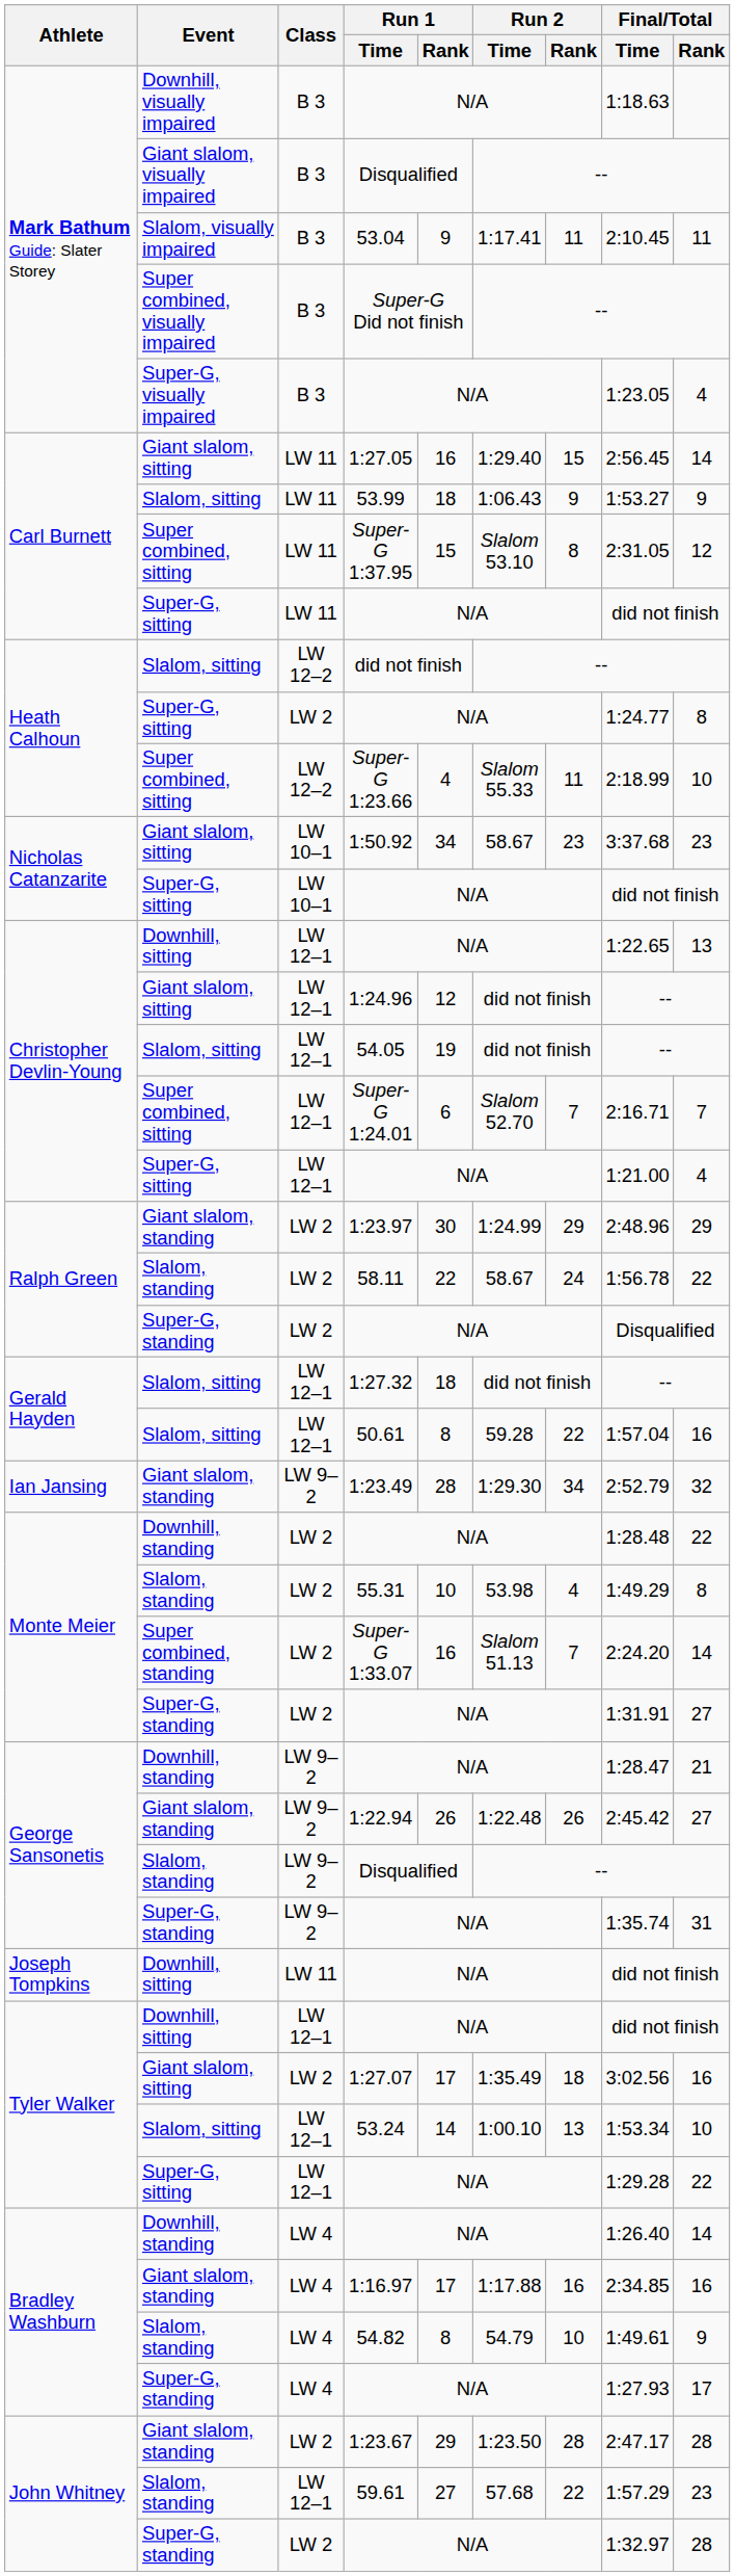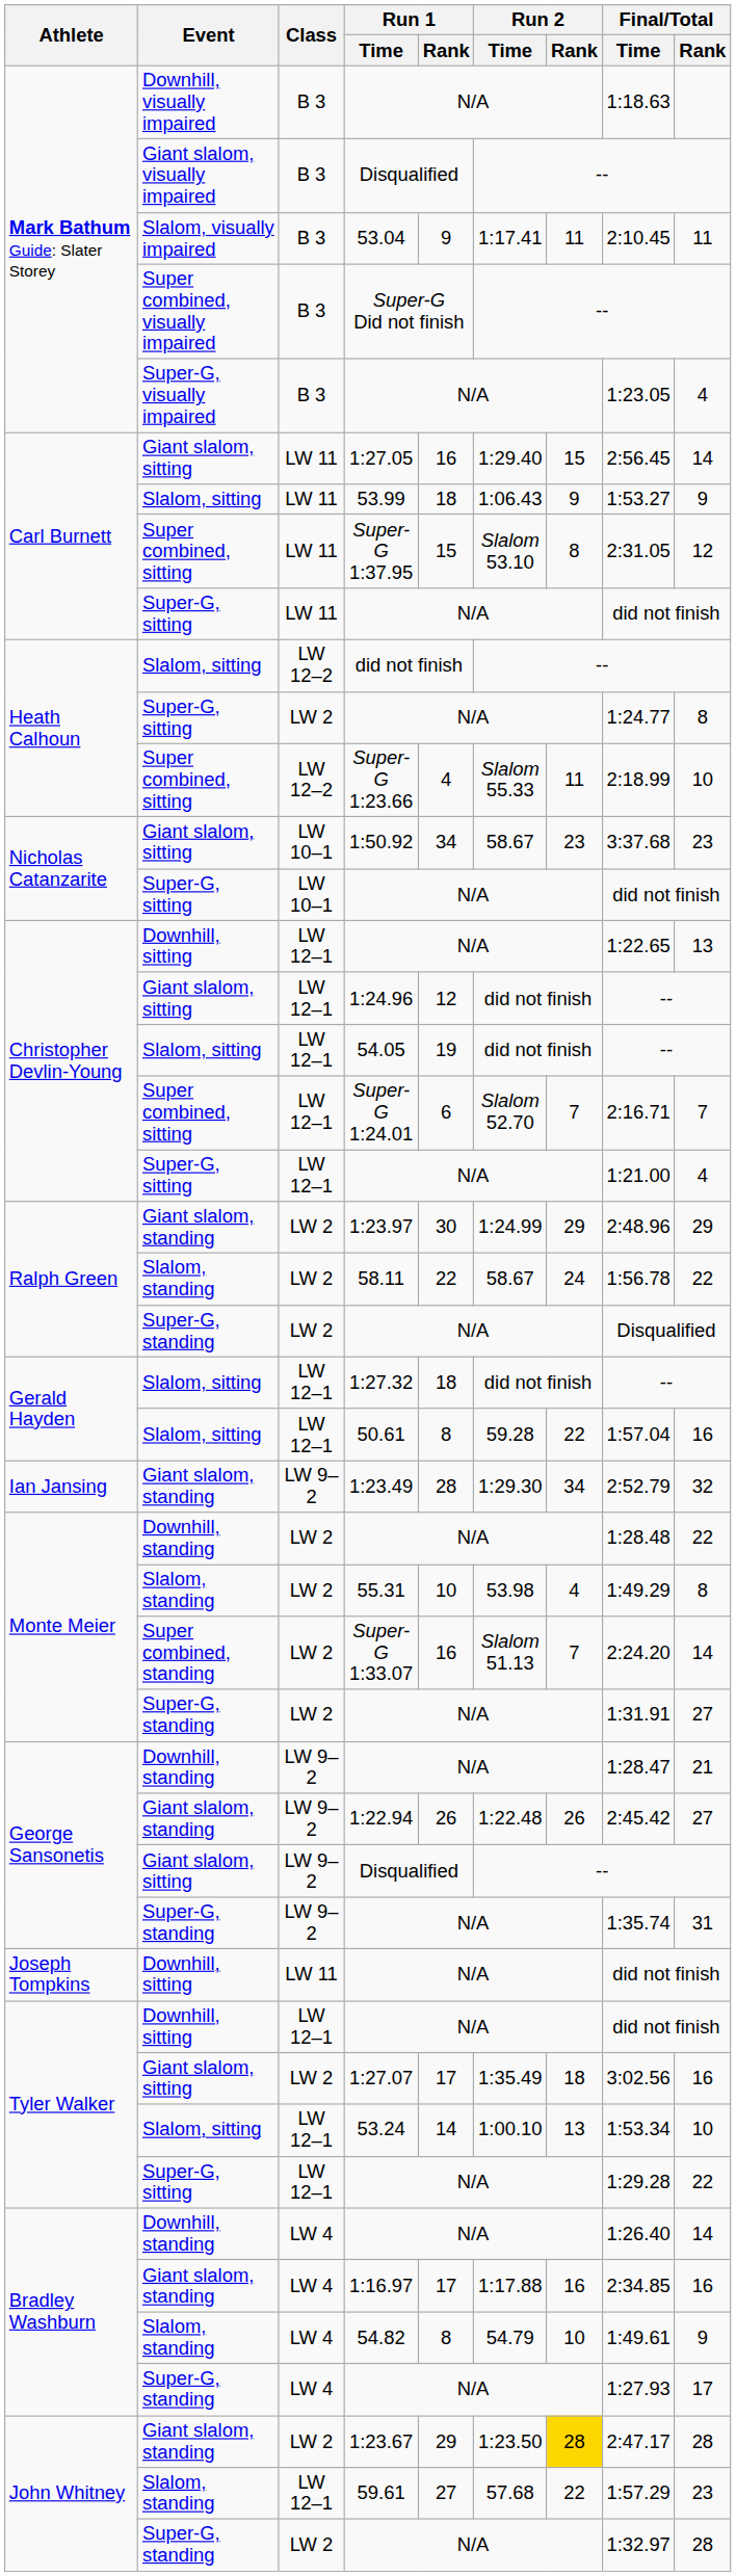 <table class="wikitable" style="font-size:100%">
 <tr>
 <th rowspan="2">Athlete</th>
 <th rowspan="2">Event</th>
 <th rowspan="2">Class</th>
 <th colspan="2">Run 1</th>
 <th colspan="2">Run 2</th>
 <th colspan="2">Final/Total</th>
 </tr>
 <tr>
 <th>Time</th>
 <th>Rank</th>
 <th>Time</th>
 <th>Rank</th>
 <th>Time</th>
 <th>Rank</th>
 </tr>
 <tr>
 <td rowspan=5><strong><a href='#'>Mark Bathum</a></strong><br><small><a href='#'>Guide</a>: Slater Storey</small></td>
 <td><a href='#'>Downhill, visually impaired</a></td>
 <td align="center">B 3</td>
 <td align="center" colspan="4">N/A</td>
 <td align="center">1:18.63</td>
 <td align="center"></td>
 </tr>
 <tr>
 <td><a href='#'>Giant slalom, visually impaired</a></td>
 <td align="center">B 3</td>
 <td align="center" colspan="2">Disqualified</td>
 <td align="center" colspan="4">--</td>
 </tr>
 <tr>
 <td><a href='#'>Slalom, visually impaired</a></td>
 <td align="center">B 3</td>
 <td align="center">53.04</td>
 <td align="center">9</td>
 <td align="center">1:17.41</td>
 <td align="center">11</td>
 <td align="center">2:10.45</td>
 <td align="center">11</td>
 </tr>
 <tr>
 <td><a href='#'>Super combined, visually impaired</a></td>
 <td align="center">B 3</td>
 <td align="center" colspan="2"><em>Super-G</em><br> Did not finish</td>
 <td align="center" colspan="4">--</td>
 </tr>
 <tr>
 <td><a href='#'>Super-G, visually impaired</a></td>
 <td align="center">B 3</td>
 <td align="center" colspan="4">N/A</td>
 <td align="center">1:23.05</td>
 <td align="center">4</td>
 </tr>
 <tr>
 <td rowspan=4><a href='#'>Carl Burnett</a></td>
 <td><a href='#'>Giant slalom, sitting</a></td>
 <td align="center">LW 11</td>
 <td align="center">1:27.05</td>
 <td align="center">16</td>
 <td align="center">1:29.40</td>
 <td align="center">15</td>
 <td align="center">2:56.45</td>
 <td align="center">14</td>
 </tr>
 <tr>
 <td><a href='#'>Slalom, sitting</a></td>
 <td align="center">LW 11</td>
 <td align="center">53.99</td>
 <td align="center">18</td>
 <td align="center">1:06.43</td>
 <td align="center">9</td>
 <td align="center">1:53.27</td>
 <td align="center">9</td>
 </tr>
 <tr>
 <td><a href='#'>Super combined, sitting</a></td>
 <td align="center">LW 11</td>
 <td align="center"><em>Super-G</em><br> 1:37.95</td>
 <td align="center">15</td>
 <td align="center"><em>Slalom</em><br> 53.10</td>
 <td align="center">8</td>
 <td align="center">2:31.05</td>
 <td align="center">12</td>
 </tr>
 <tr>
 <td><a href='#'>Super-G, sitting</a></td>
 <td align="center">LW 11</td>
 <td align="center" colspan="4">N/A</td>
 <td align="center" colspan="2">did not finish</td>
 </tr>
 <tr>
 <td rowspan=3><a href='#'>Heath Calhoun</a></td>
 <td><a href='#'>Slalom, sitting</a></td>
 <td align="center">LW 12–2</td>
 <td align="center" colspan="2">did not finish</td>
 <td align="center" colspan="4">--</td>
 </tr>
 <tr>
 <td><a href='#'>Super-G, sitting</a></td>
 <td align="center">LW 2</td>
 <td align="center" colspan="4">N/A</td>
 <td align="center">1:24.77</td>
 <td align="center">8</td>
 </tr>
 <tr>
 <td><a href='#'>Super combined, sitting</a></td>
 <td align="center">LW 12–2</td>
 <td align="center"><em>Super-G</em><br> 1:23.66</td>
 <td align="center">4</td>
 <td align="center"><em>Slalom</em><br> 55.33</td>
 <td align="center">11</td>
 <td align="center">2:18.99</td>
 <td align="center">10</td>
 </tr>
 <tr>
 <td rowspan=2><a href='#'>Nicholas Catanzarite</a></td>
 <td><a href='#'>Giant slalom, sitting</a></td>
 <td align="center">LW 10–1</td>
 <td align="center">1:50.92</td>
 <td align="center">34</td>
 <td align="center">58.67</td>
 <td align="center">23</td>
 <td align="center">3:37.68</td>
 <td align="center">23</td>
 </tr>
 <tr>
 <td><a href='#'>Super-G, sitting</a></td>
 <td align="center">LW 10–1</td>
 <td align="center" colspan="4">N/A</td>
 <td align="center" colspan="2">did not finish</td>
 </tr>
 <tr>
 <td rowspan=5><a href='#'>Christopher Devlin-Young</a></td>
 <td><a href='#'>Downhill, sitting</a></td>
 <td align="center">LW 12–1</td>
 <td align="center" colspan="4">N/A</td>
 <td align="center">1:22.65</td>
 <td align="center">13</td>
 </tr>
 <tr>
 <td><a href='#'>Giant slalom, sitting</a></td>
 <td align="center">LW 12–1</td>
 <td align="center">1:24.96</td>
 <td align="center">12</td>
 <td align="center" colspan="2">did not finish</td>
 <td align="center" colspan="2">--</td>
 </tr>
 <tr>
 <td><a href='#'>Slalom, sitting</a></td>
 <td align="center">LW 12–1</td>
 <td align="center">54.05</td>
 <td align="center">19</td>
 <td align="center" colspan="2">did not finish</td>
 <td align="center" colspan="2">--</td>
 </tr>
 <tr>
 <td><a href='#'>Super combined, sitting</a></td>
 <td align="center">LW 12–1</td>
 <td align="center"><em>Super-G</em><br> 1:24.01</td>
 <td align="center">6</td>
 <td align="center"><em>Slalom</em><br> 52.70</td>
 <td align="center">7</td>
 <td align="center">2:16.71</td>
 <td align="center">7</td>
 </tr>
 <tr>
 <td><a href='#'>Super-G, sitting</a></td>
 <td align="center">LW 12–1</td>
 <td align="center" colspan="4">N/A</td>
 <td align="center">1:21.00</td>
 <td align="center">4</td>
 </tr>
 <tr>
 <td rowspan=3><a href='#'>Ralph Green</a></td>
 <td><a href='#'>Giant slalom, standing</a></td>
 <td align="center">LW 2</td>
 <td align="center">1:23.97</td>
 <td align="center">30</td>
 <td align="center">1:24.99</td>
 <td align="center">29</td>
 <td align="center">2:48.96</td>
 <td align="center">29</td>
 </tr>
 <tr>
 <td><a href='#'>Slalom, standing</a></td>
 <td align="center">LW 2</td>
 <td align="center">58.11</td>
 <td align="center">22</td>
 <td align="center">58.67</td>
 <td align="center">24</td>
 <td align="center">1:56.78</td>
 <td align="center">22</td>
 </tr>
 <tr>
 <td><a href='#'>Super-G, standing</a></td>
 <td align="center">LW 2</td>
 <td align="center" colspan="4">N/A</td>
 <td align="center" colspan="2">Disqualified</td>
 </tr>
 <tr>
 <td rowspan=2><a href='#'>Gerald Hayden</a></td>
 <td><a href='#'>Slalom, sitting</a></td>
 <td align="center">LW 12–1</td>
 <td align="center">1:27.32</td>
 <td align="center">18</td>
 <td align="center" colspan="2">did not finish</td>
 <td align="center" colspan="2">--</td>
 </tr>
 <tr>
 <td><a href='#'>Slalom, sitting</a></td>
 <td align="center">LW 12–1</td>
 <td align="center">50.61</td>
 <td align="center">8</td>
 <td align="center">59.28</td>
 <td align="center">22</td>
 <td align="center">1:57.04</td>
 <td align="center">16</td>
 </tr>
 <tr>
 <td rowspan=1><a href='#'>Ian Jansing</a></td>
 <td><a href='#'>Giant slalom, standing</a></td>
 <td align="center">LW 9–2</td>
 <td align="center">1:23.49</td>
 <td align="center">28</td>
 <td align="center">1:29.30</td>
 <td align="center">34</td>
 <td align="center">2:52.79</td>
 <td align="center">32</td>
 </tr>
 <tr>
 <td rowspan=4><a href='#'>Monte Meier</a></td>
 <td><a href='#'>Downhill, standing</a></td>
 <td align="center">LW 2</td>
 <td align="center" colspan="4">N/A</td>
 <td align="center">1:28.48</td>
 <td align="center">22</td>
 </tr>
 <tr>
 <td><a href='#'>Slalom, standing</a></td>
 <td align="center">LW 2</td>
 <td align="center">55.31</td>
 <td align="center">10</td>
 <td align="center">53.98</td>
 <td align="center">4</td>
 <td align="center">1:49.29</td>
 <td align="center">8</td>
 </tr>
 <tr>
 <td><a href='#'>Super combined, standing</a></td>
 <td align="center">LW 2</td>
 <td align="center"><em>Super-G</em><br> 1:33.07</td>
 <td align="center">16</td>
 <td align="center"><em>Slalom</em><br> 51.13</td>
 <td align="center">7</td>
 <td align="center">2:24.20</td>
 <td align="center">14</td>
 </tr>
 <tr>
 <td><a href='#'>Super-G, standing</a></td>
 <td align="center">LW 2</td>
 <td align="center" colspan="4">N/A</td>
 <td align="center">1:31.91</td>
 <td align="center">27</td>
 </tr>
 <tr>
 <td rowspan=4><a href='#'>George Sansonetis</a></td>
 <td><a href='#'>Downhill, standing</a></td>
 <td align="center">LW 9–2</td>
 <td align="center" colspan="4">N/A</td>
 <td align="center">1:28.47</td>
 <td align="center">21</td>
 </tr>
 <tr>
 <td><a href='#'>Giant slalom, standing</a></td>
 <td align="center">LW 9–2</td>
 <td align="center">1:22.94</td>
 <td align="center">26</td>
 <td align="center">1:22.48</td>
 <td align="center">26</td>
 <td align="center">2:45.42</td>
 <td align="center">27</td>
 </tr>
 <tr>
-<td><a href='#'>Slalom, standing</a></td>
+<td><a href='#'>Giant slalom, sitting</a></td>
 <td align="center">LW 9–2</td>
 <td align="center" colspan="2">Disqualified</td>
 <td align="center" colspan="4">--</td>
 </tr>
 <tr>
 <td><a href='#'>Super-G, standing</a></td>
 <td align="center">LW 9–2</td>
 <td align="center" colspan="4">N/A</td>
 <td align="center">1:35.74</td>
 <td align="center">31</td>
 </tr>
 <tr>
 <td rowspan=1><a href='#'>Joseph Tompkins</a></td>
 <td><a href='#'>Downhill, sitting</a></td>
 <td align="center">LW 11</td>
 <td align="center" colspan="4">N/A</td>
 <td align="center" colspan="2">did not finish</td>
 </tr>
 <tr>
 <td rowspan=4><a href='#'>Tyler Walker</a></td>
 <td><a href='#'>Downhill, sitting</a></td>
 <td align="center">LW 12–1</td>
 <td align="center" colspan="4">N/A</td>
 <td align="center" colspan="2">did not finish</td>
 </tr>
 <tr>
 <td><a href='#'>Giant slalom, sitting</a></td>
 <td align="center">LW 2</td>
 <td align="center">1:27.07</td>
 <td align="center">17</td>
 <td align="center">1:35.49</td>
 <td align="center">18</td>
 <td align="center">3:02.56</td>
 <td align="center">16</td>
 </tr>
 <tr>
 <td><a href='#'>Slalom, sitting</a></td>
 <td align="center">LW 12–1</td>
 <td align="center">53.24</td>
 <td align="center">14</td>
 <td align="center">1:00.10</td>
 <td align="center">13</td>
 <td align="center">1:53.34</td>
 <td align="center">10</td>
 </tr>
 <tr>
 <td><a href='#'>Super-G, sitting</a></td>
 <td align="center">LW 12–1</td>
 <td align="center" colspan="4">N/A</td>
 <td align="center">1:29.28</td>
 <td align="center">22</td>
 </tr>
 <tr>
 <td rowspan=4><a href='#'>Bradley Washburn</a></td>
 <td><a href='#'>Downhill, standing</a></td>
 <td align="center">LW 4</td>
 <td align="center" colspan="4">N/A</td>
 <td align="center">1:26.40</td>
 <td align="center">14</td>
 </tr>
 <tr>
 <td><a href='#'>Giant slalom, standing</a></td>
 <td align="center">LW 4</td>
 <td align="center">1:16.97</td>
 <td align="center">17</td>
 <td align="center">1:17.88</td>
 <td align="center">16</td>
 <td align="center">2:34.85</td>
 <td align="center">16</td>
 </tr>
 <tr>
 <td><a href='#'>Slalom, standing</a></td>
 <td align="center">LW 4</td>
 <td align="center">54.82</td>
 <td align="center">8</td>
 <td align="center">54.79</td>
 <td align="center">10</td>
 <td align="center">1:49.61</td>
 <td align="center">9</td>
 </tr>
 <tr>
 <td><a href='#'>Super-G, standing</a></td>
 <td align="center">LW 4</td>
 <td align="center" colspan="4">N/A</td>
 <td align="center">1:27.93</td>
 <td align="center">17</td>
 </tr>
 <tr>
 <td rowspan=3><a href='#'>John Whitney</a></td>
 <td><a href='#'>Giant slalom, standing</a></td>
 <td align="center">LW 2</td>
 <td align="center">1:23.67</td>
 <td align="center">29</td>
 <td align="center">1:23.50</td>
-<td align="center">28</td>
+<td align="center" style="background: gold;">28</td>
 <td align="center">2:47.17</td>
 <td align="center">28</td>
 </tr>
 <tr>
 <td><a href='#'>Slalom, standing</a></td>
 <td align="center">LW 12–1</td>
 <td align="center">59.61</td>
 <td align="center">27</td>
 <td align="center">57.68</td>
 <td align="center">22</td>
 <td align="center">1:57.29</td>
 <td align="center">23</td>
 </tr>
 <tr>
 <td><a href='#'>Super-G, standing</a></td>
 <td align="center">LW 2</td>
 <td align="center" colspan="4">N/A</td>
 <td align="center">1:32.97</td>
 <td align="center">28</td>
 </tr>
 </table>
